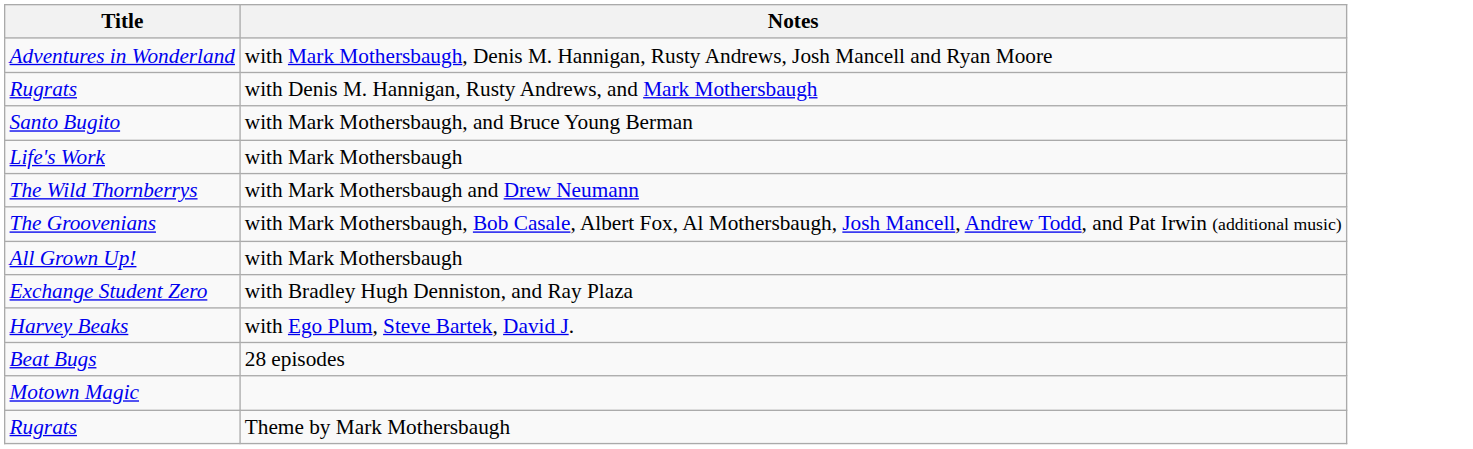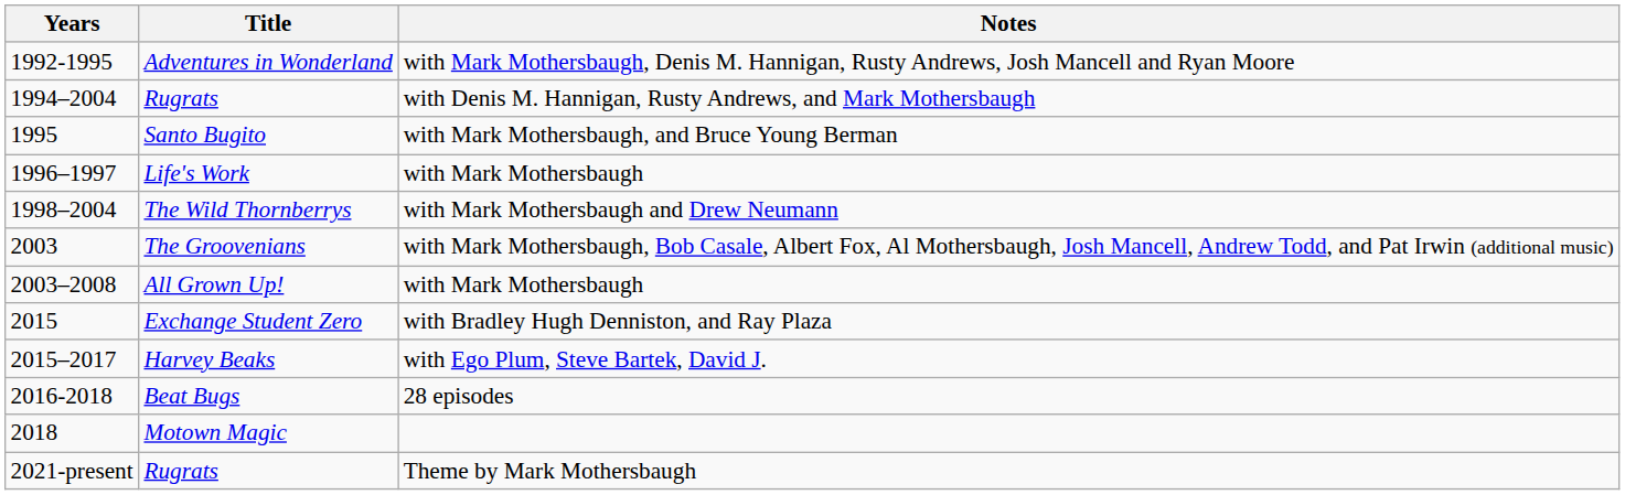 <table class="wikitable">
 <tr>
+<th>Years</th>
 <th>Title</th>
 <th>Notes</th>
 </tr>
 <tr>
+<td>1992-1995</td>
 <td><em><a href='#'>Adventures in Wonderland</a></em></td>
 <td>with <a href='#'>Mark Mothersbaugh</a>, Denis M. Hannigan, Rusty Andrews, Josh Mancell and Ryan Moore</td>
 </tr>
 <tr>
+<td>1994–2004</td>
 <td><em><a href='#'>Rugrats</a></em></td>
 <td>with Denis M. Hannigan, Rusty Andrews, and <a href='#'>Mark Mothersbaugh</a></td>
 </tr>
 <tr>
+<td>1995</td>
 <td><em><a href='#'>Santo Bugito</a></em></td>
 <td>with Mark Mothersbaugh, and Bruce Young Berman</td>
 </tr>
 <tr>
+<td>1996–1997</td>
 <td><em><a href='#'>Life's Work</a></em></td>
 <td>with Mark Mothersbaugh</td>
 </tr>
 <tr>
+<td>1998–2004</td>
 <td><em><a href='#'>The Wild Thornberrys</a></em></td>
 <td>with Mark Mothersbaugh and <a href='#'>Drew Neumann</a></td>
 </tr>
 <tr>
+<td>2003</td>
 <td><em><a href='#'>The Groovenians</a></em></td>
 <td>with Mark Mothersbaugh, <a href='#'>Bob Casale</a>, Albert Fox, Al Mothersbaugh, <a href='#'>Josh Mancell</a>, <a href='#'>Andrew Todd</a>, and Pat Irwin <small>(additional music)</small></td>
 </tr>
 <tr>
+<td>2003–2008</td>
 <td><em><a href='#'>All Grown Up!</a></em></td>
 <td>with Mark Mothersbaugh</td>
 </tr>
 <tr>
+<td>2015</td>
 <td><em><a href='#'>Exchange Student Zero</a></em></td>
 <td>with Bradley Hugh Denniston, and Ray Plaza</td>
 </tr>
 <tr>
+<td>2015–2017</td>
 <td><em><a href='#'>Harvey Beaks</a></em></td>
 <td>with <a href='#'>Ego Plum</a>, <a href='#'>Steve Bartek</a>, <a href='#'>David J</a>.</td>
 </tr>
 <tr>
+<td>2016-2018</td>
 <td><em><a href='#'>Beat Bugs</a></em></td>
 <td>28 episodes</td>
 </tr>
 <tr>
+<td>2018</td>
 <td><em><a href='#'>Motown Magic</a></em></td>
 <td></td>
 </tr>
 <tr>
+<td>2021-present</td>
 <td><em><a href='#'>Rugrats</a></em></td>
 <td>Theme by Mark Mothersbaugh</td>
 </tr>
 </table>
